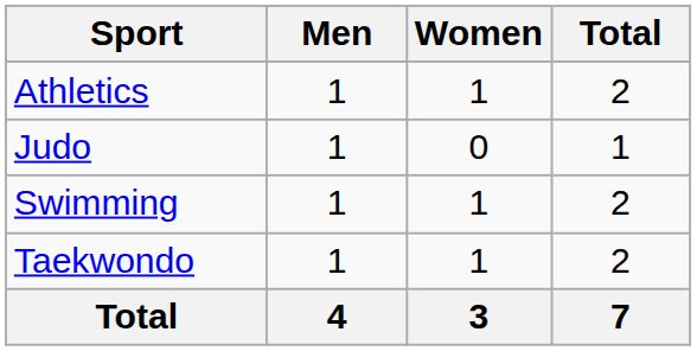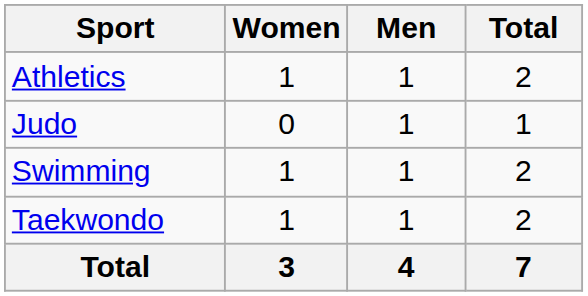 <table class="wikitable sortable" style="text-align:center;">
 <tr>
 <th width=110>Sport</th>
+<th width=55>Women</th>
 <th width=55>Men</th>
-<th width=55>Women</th>
 <th width=55>Total</th>
 </tr>
 <tr>
 <td align=left><a href='#'>Athletics</a></td>
 <td>1</td>
 <td>1</td>
 <td>2</td>
 </tr>
 <tr>
 <td align=left><a href='#'>Judo</a></td>
+<td>0</td>
 <td>1</td>
-<td>0</td>
 <td>1</td>
 </tr>
 <tr>
 <td align=left><a href='#'>Swimming</a></td>
 <td>1</td>
 <td>1</td>
 <td>2</td>
 </tr>
 <tr>
 <td align=left><a href='#'>Taekwondo</a></td>
 <td>1</td>
 <td>1</td>
 <td>2</td>
 </tr>
 <tr>
 <th>Total</th>
+<th>3</th>
 <th>4</th>
-<th>3</th>
 <th>7</th>
 </tr>
 </table>
